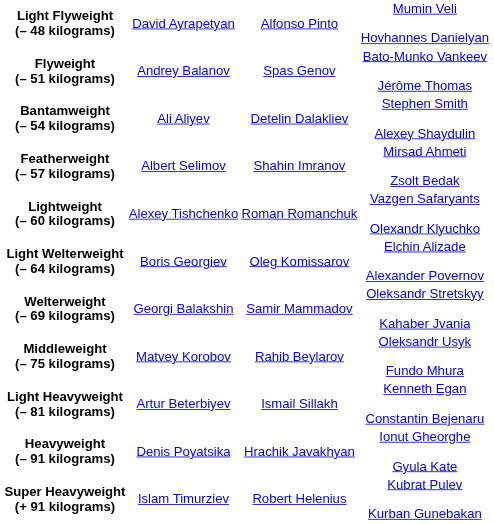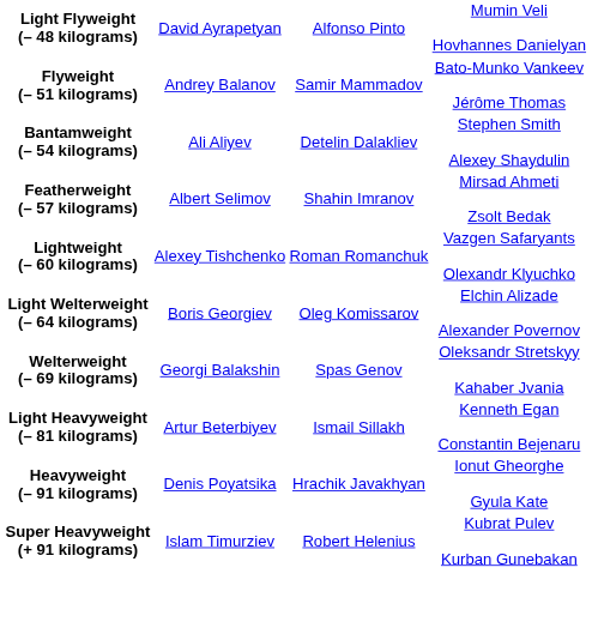 <table>
 <tr align="center">
 <td><strong>Light Flyweight<br>(– 48 kilograms)</strong></td>
 <td> <a href='#'>David Ayrapetyan</a><br></td>
 <td> <a href='#'>Alfonso Pinto</a><br></td>
 <td> <a href='#'>Mumin Veli</a><br><br> <a href='#'>Hovhannes Danielyan</a><br></td>
 </tr>
 <tr align="center">
 <td><strong>Flyweight<br>(– 51 kilograms)</strong></td>
 <td> <a href='#'>Andrey Balanov</a><br></td>
-<td> <a href='#'>Spas Genov</a><br></td>
+<td> <a href='#'>Samir Mammadov</a><br></td>
 <td> <a href='#'>Bato-Munko Vankeev</a><br><br> <a href='#'>Jérôme Thomas</a><br></td>
 </tr>
 <tr align="center">
 <td><strong>Bantamweight<br>(– 54 kilograms)</strong></td>
 <td> <a href='#'>Ali Aliyev</a><br></td>
 <td> <a href='#'>Detelin Dalakliev</a><br></td>
 <td> <a href='#'>Stephen Smith</a><br><br> <a href='#'>Alexey Shaydulin</a><br></td>
 </tr>
 <tr align="center">
 <td><strong>Featherweight<br>(– 57 kilograms)</strong></td>
 <td> <a href='#'>Albert Selimov</a><br></td>
 <td> <a href='#'>Shahin Imranov</a><br></td>
 <td> <a href='#'>Mirsad Ahmeti</a><br><br> <a href='#'>Zsolt Bedak</a><br></td>
 </tr>
 <tr align="center">
 <td><strong>Lightweight<br>(– 60 kilograms)</strong></td>
 <td> <a href='#'>Alexey Tishchenko</a><br></td>
 <td> <a href='#'>Roman Romanchuk</a><br></td>
 <td> <a href='#'>Vazgen Safaryants</a><br><br> <a href='#'>Olexandr Klyuchko</a><br></td>
 </tr>
 <tr align="center">
 <td><strong>Light Welterweight<br>(– 64 kilograms)</strong></td>
 <td> <a href='#'>Boris Georgiev</a><br></td>
 <td> <a href='#'>Oleg Komissarov</a><br></td>
 <td> <a href='#'>Elchin Alizade</a><br><br> <a href='#'>Alexander Povernov</a><br></td>
 </tr>
 <tr align="center">
 <td><strong>Welterweight<br>(– 69 kilograms)</strong></td>
 <td> <a href='#'>Georgi Balakshin</a><br></td>
-<td> <a href='#'>Samir Mammadov</a><br></td>
+<td> <a href='#'>Spas Genov</a><br></td>
 <td> <a href='#'>Oleksandr Stretskyy</a><br><br> <a href='#'>Kahaber Jvania</a><br></td>
-</tr>
-<tr align="center">
-<td><strong>Middleweight<br>(– 75 kilograms)</strong></td>
-<td> <a href='#'>Matvey Korobov</a><br></td>
-<td> <a href='#'>Rahib Beylarov</a><br></td>
-<td> <a href='#'>Oleksandr Usyk</a><br><br> <a href='#'>Fundo Mhura</a><br></td>
 </tr>
 <tr align="center">
 <td><strong>Light Heavyweight<br>(– 81 kilograms)</strong></td>
 <td> <a href='#'>Artur Beterbiyev</a><br></td>
 <td> <a href='#'>Ismail Sillakh</a><br></td>
 <td> <a href='#'>Kenneth Egan</a><br><br> <a href='#'>Constantin Bejenaru</a><br></td>
 </tr>
 <tr align="center">
 <td><strong>Heavyweight<br>(– 91 kilograms)</strong></td>
 <td> <a href='#'>Denis Poyatsika</a><br></td>
 <td> <a href='#'>Hrachik Javakhyan</a><br></td>
 <td> <a href='#'>Ionut Gheorghe</a><br><br> <a href='#'>Gyula Kate</a><br></td>
 </tr>
 <tr align="center">
 <td><strong>Super Heavyweight<br>(+ 91 kilograms)</strong></td>
 <td> <a href='#'>Islam Timurziev</a><br></td>
 <td> <a href='#'>Robert Helenius</a><br></td>
 <td> <a href='#'>Kubrat Pulev</a><br><br> <a href='#'>Kurban Gunebakan</a><br></td>
 </tr>
 </table>
